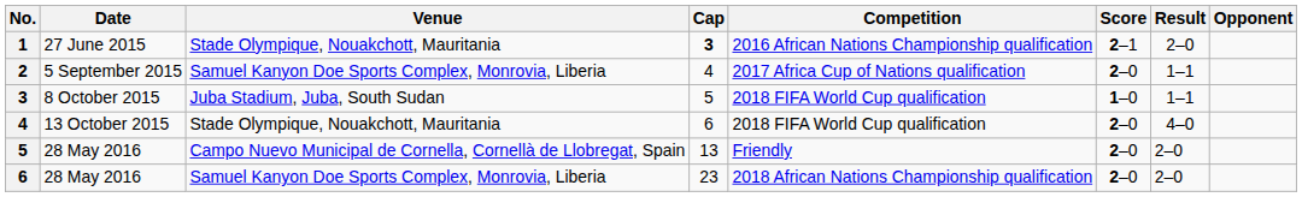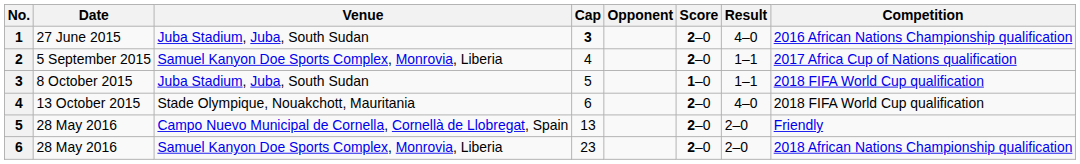 <table class="wikitable sortable plainrowheaders">
 <tr>
 <th scope=col>No.</th>
 <th scope=col data-sort-type=date>Date</th>
 <th scope=col>Venue</th>
 <th scope=col>Cap</th>
-<th scope=col>Competition</th>
+<th scope=col>Opponent</th>
 <th scope=col>Score</th>
 <th scope=col>Result</th>
-<th scope=col>Opponent</th>
+<th scope=col>Competition</th>
 </tr>
 <tr>
 <th scope=row>1</th>
 <td>27 June 2015</td>
-<td><a href='#'>Stade Olympique</a>, <a href='#'>Nouakchott</a>, Mauritania</td>
+<td><a href='#'>Juba Stadium</a>, <a href='#'>Juba</a>, South Sudan</td>
 <td align=center><strong>3</strong></td>
+<td></td>
+<td align=center><strong>2</strong>–0</td>
+<td align=center>4–0</td>
 <td><a href='#'>2016 African Nations Championship qualification</a></td>
-<td align=center><strong>2</strong>–1</td>
-<td align=center>2–0</td>
-<td></td>
 </tr>
 <tr>
 <th scope=row>2</th>
 <td>5 September 2015</td>
 <td><a href='#'>Samuel Kanyon Doe Sports Complex</a>, <a href='#'>Monrovia</a>, Liberia</td>
 <td align=center>4</td>
-<td><a href='#'>2017 Africa Cup of Nations qualification</a></td>
+<td></td>
 <td align=center><strong>2</strong>–0</td>
 <td align=center>1–1</td>
-<td></td>
+<td><a href='#'>2017 Africa Cup of Nations qualification</a></td>
 </tr>
 <tr>
 <th scope=row>3</th>
 <td>8 October 2015</td>
 <td><a href='#'>Juba Stadium</a>, <a href='#'>Juba</a>, South Sudan</td>
 <td align=center>5</td>
-<td><a href='#'>2018 FIFA World Cup qualification</a></td>
+<td></td>
 <td align=center><strong>1</strong>–0</td>
 <td align=center>1–1</td>
-<td></td>
+<td><a href='#'>2018 FIFA World Cup qualification</a></td>
 </tr>
 <tr>
 <th scope=row>4</th>
 <td>13 October 2015</td>
 <td>Stade Olympique, Nouakchott, Mauritania</td>
 <td align=center>6</td>
-<td>2018 FIFA World Cup qualification</td>
+<td></td>
 <td align=center><strong>2</strong>–0</td>
 <td align=center>4–0</td>
-<td></td>
+<td>2018 FIFA World Cup qualification</td>
 </tr>
 <tr>
 <th scope=row>5</th>
 <td>28 May 2016</td>
 <td><a href='#'>Campo Nuevo Municipal de Cornella</a>, <a href='#'>Cornellà de Llobregat</a>, Spain</td>
 <td align=center>13</td>
-<td><a href='#'>Friendly</a></td>
+<td></td>
 <td align=center><strong>2</strong>–0</td>
 <td>2–0</td>
-<td></td>
+<td><a href='#'>Friendly</a></td>
 </tr>
 <tr>
 <th scope=row>6</th>
 <td>28 May 2016</td>
 <td><a href='#'>Samuel Kanyon Doe Sports Complex</a>, <a href='#'>Monrovia</a>, Liberia</td>
 <td align=center>23</td>
-<td><a href='#'>2018 African Nations Championship qualification</a></td>
+<td></td>
 <td align=center><strong>2</strong>–0</td>
 <td>2–0</td>
-<td></td>
+<td><a href='#'>2018 African Nations Championship qualification</a></td>
 </tr>
 </table>
